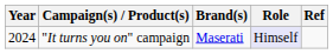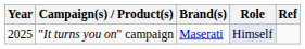 <table class="wikitable">
 <tr>
 <th>Year</th>
 <th>Campaign(s) / Product(s)</th>
 <th>Brand(s)</th>
 <th>Role</th>
 <th>Ref</th>
 </tr>
 <tr>
-<td>2024</td>
+<td>2025</td>
 <td>"<em>It turns you on</em>" campaign</td>
 <td><a href='#'>Maserati</a></td>
 <td style="background: lavender;">Himself</td>
 <td></td>
 </tr>
 </table>
